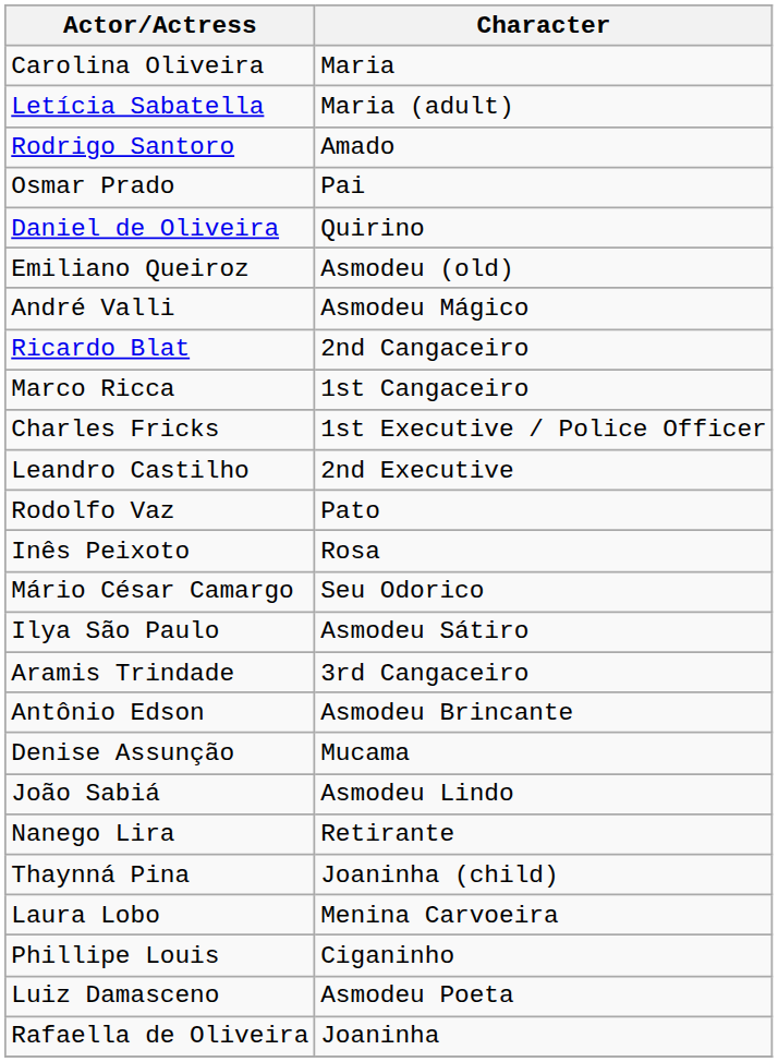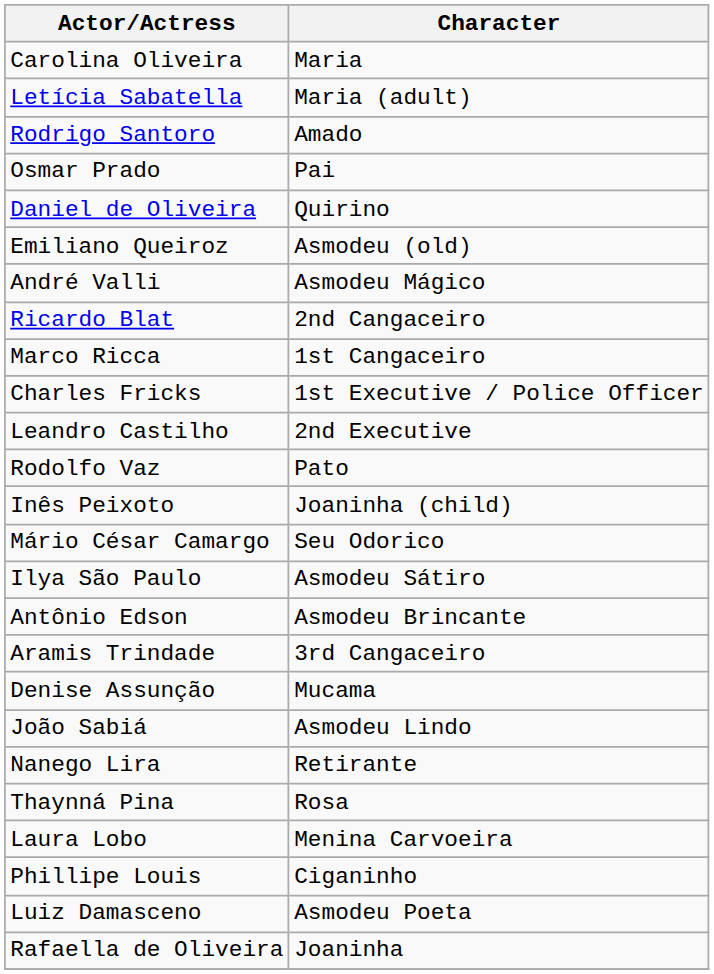 <table class="wikitable sortable">
 <tr>
 <th>Actor/Actress</th>
 <th>Character</th>
 </tr>
 <tr>
 <td>Carolina Oliveira</td>
 <td>Maria</td>
 </tr>
 <tr>
 <td><a href='#'>Letícia Sabatella</a></td>
 <td>Maria (adult)</td>
 </tr>
 <tr>
 <td><a href='#'>Rodrigo Santoro</a></td>
 <td>Amado</td>
 </tr>
 <tr>
 <td>Osmar Prado</td>
 <td>Pai</td>
 </tr>
 <tr>
 <td><a href='#'>Daniel de Oliveira</a></td>
 <td>Quirino</td>
 </tr>
 <tr>
 <td>Emiliano Queiroz</td>
 <td>Asmodeu (old)</td>
 </tr>
 <tr>
 <td>André Valli</td>
 <td>Asmodeu Mágico</td>
 </tr>
 <tr>
 <td><a href='#'>Ricardo Blat</a></td>
 <td>2nd Cangaceiro</td>
 </tr>
 <tr>
 <td>Marco Ricca</td>
 <td>1st Cangaceiro</td>
 </tr>
 <tr>
 <td>Charles Fricks</td>
 <td>1st Executive / Police Officer</td>
 </tr>
 <tr>
 <td>Leandro Castilho</td>
 <td>2nd Executive</td>
 </tr>
 <tr>
 <td>Rodolfo Vaz</td>
 <td>Pato</td>
 </tr>
 <tr>
 <td>Inês Peixoto</td>
-<td>Rosa</td>
+<td>Joaninha (child)</td>
 </tr>
 <tr>
 <td>Mário César Camargo</td>
 <td>Seu Odorico</td>
 </tr>
 <tr>
 <td>Ilya São Paulo</td>
 <td>Asmodeu Sátiro</td>
 </tr>
 <tr>
+<td>Antônio Edson</td>
+<td>Asmodeu Brincante</td>
+</tr>
+<tr>
 <td>Aramis Trindade</td>
 <td>3rd Cangaceiro</td>
-</tr>
-<tr>
-<td>Antônio Edson</td>
-<td>Asmodeu Brincante</td>
 </tr>
 <tr>
 <td>Denise Assunção</td>
 <td>Mucama</td>
 </tr>
 <tr>
 <td>João Sabiá</td>
 <td>Asmodeu Lindo</td>
 </tr>
 <tr>
 <td>Nanego Lira</td>
 <td>Retirante</td>
 </tr>
 <tr>
 <td>Thaynná Pina</td>
-<td>Joaninha (child)</td>
+<td>Rosa</td>
 </tr>
 <tr>
 <td>Laura Lobo</td>
 <td>Menina Carvoeira</td>
 </tr>
 <tr>
 <td>Phillipe Louis</td>
 <td>Ciganinho</td>
 </tr>
 <tr>
 <td>Luiz Damasceno</td>
 <td>Asmodeu Poeta</td>
 </tr>
 <tr>
 <td>Rafaella de Oliveira</td>
 <td>Joaninha</td>
 </tr>
 <tr>
 </tr>
 </table>
